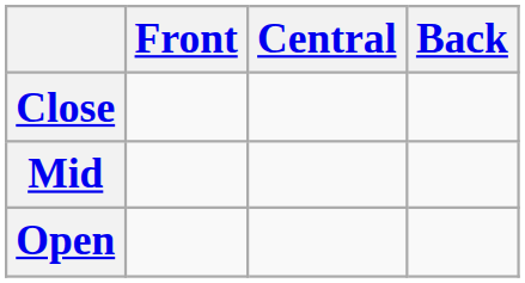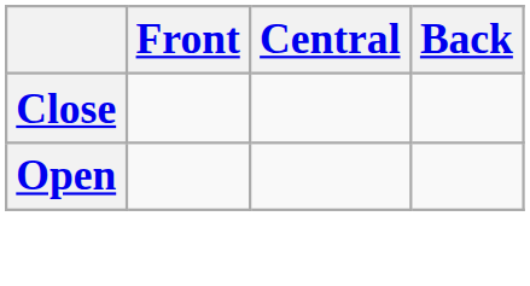 <table class="wikitable" style="text-align:center">
 <tr>
 <th></th>
 <th><a href='#'>Front</a></th>
 <th><a href='#'>Central</a></th>
 <th><a href='#'>Back</a></th>
 </tr>
 <tr align="center">
 <th><a href='#'>Close</a></th>
 <td></td>
 <td></td>
 <td></td>
 </tr>
-<tr>
-<th><a href='#'>Mid</a></th>
-<td></td>
-<td></td>
-<td></td>
-</tr>
 <tr align="center">
 <th><a href='#'>Open</a></th>
 <td></td>
 <td></td>
 <td></td>
 </tr>
 </table>
